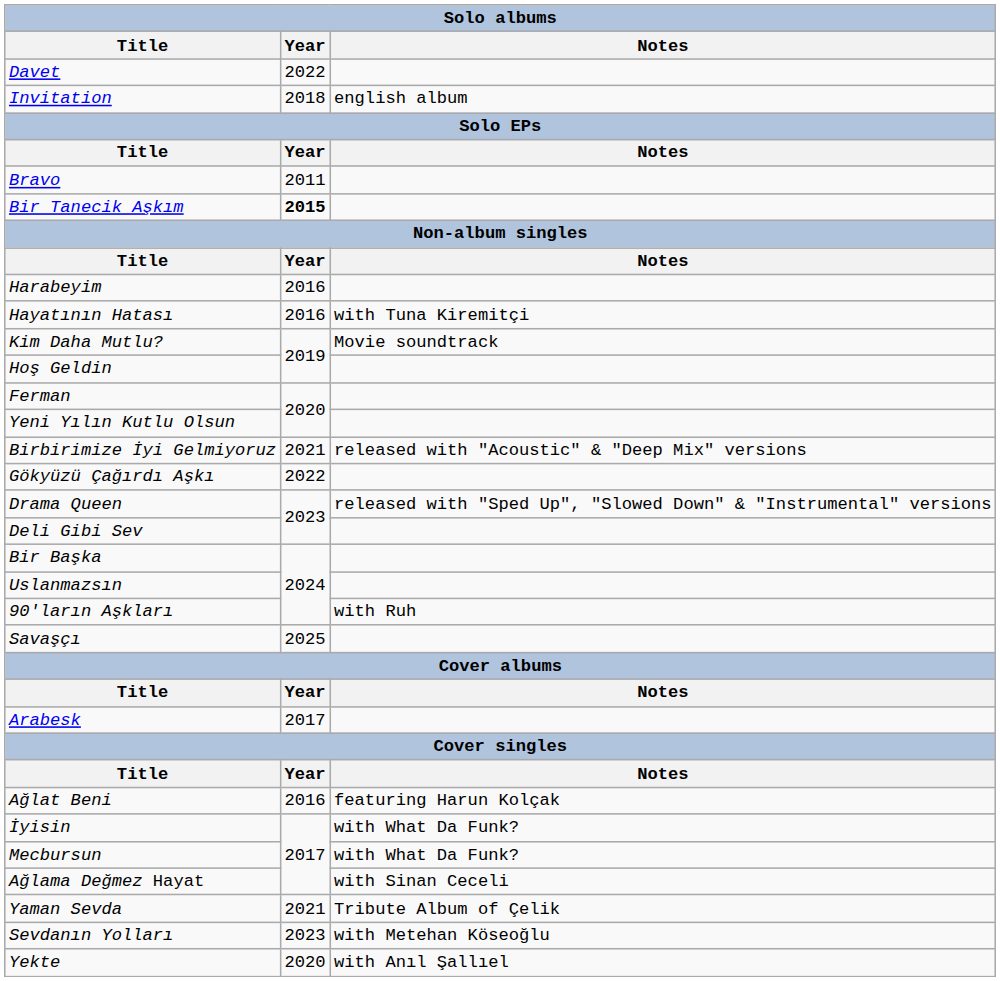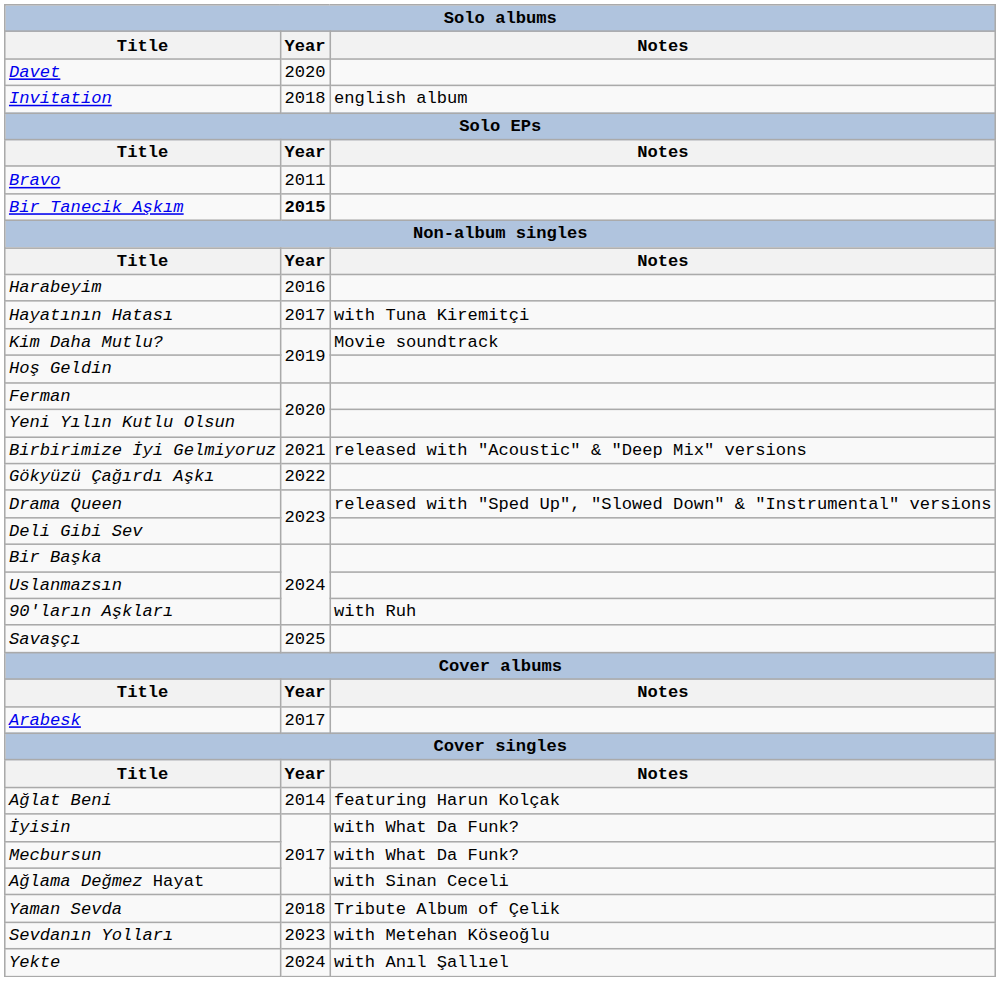 <table class="wikitable" style="font-size: 85%;">
 <tr>
 <th colspan="6" style="background:LightSteelBlue">Solo albums</th>
 </tr>
 <tr>
 <th>Title</th>
 <th>Year</th>
 <th>Notes</th>
 </tr>
 <tr>
 <td><em><a href='#'>Davet</a></em></td>
-<td>2022</td>
+<td>2020</td>
 <td></td>
 </tr>
 <tr>
 <td><em><a href='#'>Invitation</a></em></td>
 <td>2018</td>
 <td>english album</td>
 </tr>
 <tr>
 <th colspan="3" style="background:LightSteelBlue">Solo EPs</th>
 </tr>
 <tr>
 <th>Title</th>
 <th>Year</th>
 <th>Notes</th>
 </tr>
 <tr>
 <td><em><a href='#'>Bravo</a></em></td>
 <td>2011</td>
 <td></td>
 </tr>
 <tr>
 <td><em><a href='#'>Bir Tanecik Aşkım</a></em></td>
 <td><strong>2015</strong></td>
 <td></td>
 </tr>
 <tr>
 <th colspan="3" style="background:LightSteelBlue">Non-album singles</th>
 </tr>
 <tr>
 <th>Title</th>
 <th>Year</th>
 <th>Notes</th>
 </tr>
 <tr>
 <td><em>Harabeyim</em></td>
 <td>2016</td>
 <td></td>
 </tr>
 <tr>
 <td><em>Hayatının Hatası</em></td>
-<td>2016</td>
+<td>2017</td>
 <td>with Tuna Kiremitçi</td>
 </tr>
 <tr>
 <td><em>Kim Daha Mutlu?</em></td>
 <td rowspan="2">2019</td>
 <td>Movie soundtrack</td>
 </tr>
 <tr>
 <td><em>Hoş Geldin</em></td>
 <td></td>
 </tr>
 <tr>
 <td><em>Ferman</em></td>
 <td rowspan="2">2020</td>
 <td></td>
 </tr>
 <tr>
 <td><em>Yeni Yılın Kutlu Olsun</em></td>
 <td></td>
 </tr>
 <tr>
 <td><em>Birbirimize İyi Gelmiyoruz</em></td>
 <td>2021</td>
 <td>released with "Acoustic" & "Deep Mix" versions</td>
 </tr>
 <tr>
 <td><em>Gökyüzü Çağırdı Aşkı</em></td>
 <td>2022</td>
 <td></td>
 </tr>
 <tr>
 <td><em>Drama Queen</em></td>
 <td rowspan="2">2023</td>
 <td>released with "Sped Up", "Slowed Down" & "Instrumental" versions</td>
 </tr>
 <tr>
 <td><em>Deli Gibi Sev</em></td>
 <td></td>
 </tr>
 <tr>
 <td><em>Bir Başka</em></td>
 <td rowspan="3">2024</td>
 <td></td>
 </tr>
 <tr>
 <td><em>Uslanmazsın</em></td>
 <td></td>
 </tr>
 <tr>
 <td><em>90'ların Aşkları</em></td>
 <td>with Ruh</td>
 </tr>
 <tr>
 <td><em>Savaşçı</em></td>
 <td>2025</td>
 <td></td>
 </tr>
 <tr>
 <th colspan="3" style="background:LightSteelBlue">Cover albums</th>
 </tr>
 <tr>
 <th>Title</th>
 <th>Year</th>
 <th>Notes</th>
 </tr>
 <tr>
 <td><em><a href='#'>Arabesk</a></em></td>
 <td>2017</td>
 <td></td>
 </tr>
 <tr>
 <th colspan="3" style="background:LightSteelBlue">Cover singles</th>
 </tr>
 <tr>
 <th>Title</th>
 <th>Year</th>
 <th>Notes</th>
 </tr>
 <tr>
 <td><em>Ağlat Beni</em></td>
-<td>2016</td>
+<td>2014</td>
 <td>featuring Harun Kolçak</td>
 </tr>
 <tr>
 <td><em>İyisin</em></td>
 <td rowspan="3">2017</td>
 <td>with What Da Funk?</td>
 </tr>
 <tr>
 <td><em>Mecbursun</em></td>
 <td>with What Da Funk?</td>
 </tr>
 <tr>
 <td><em>Ağlama Değmez</em> Hayat</td>
 <td>with Sinan Ceceli</td>
 </tr>
 <tr>
 <td><em>Yaman Sevda</em></td>
-<td>2021</td>
+<td>2018</td>
 <td>Tribute Album of Çelik</td>
 </tr>
 <tr>
 <td><em>Sevdanın Yolları</em></td>
 <td>2023</td>
 <td>with Metehan Köseoğlu</td>
 </tr>
 <tr>
 <td><em>Yekte</em></td>
-<td>2020</td>
+<td>2024</td>
 <td>with Anıl Şallıel</td>
 </tr>
 </table>
